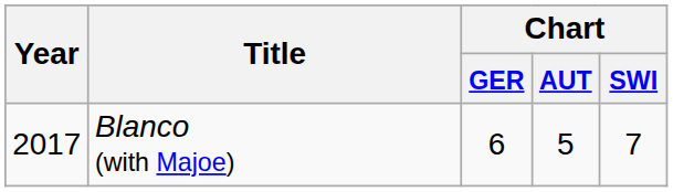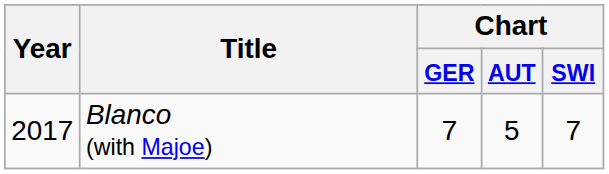 <table class="wikitable">
 <tr>
 <th width="28" rowspan="2">Year</th>
 <th width="187" rowspan="2">Title</th>
 <th colspan="3">Chart</th>
 </tr>
 <tr>
 <th width="28"><small><a href='#'>GER</a><br></small></th>
 <th width="28"><small><a href='#'>AUT</a></small><br></th>
 <th width="28"><small><a href='#'>SWI</a></small><br></th>
 </tr>
 <tr>
 <td>2017</td>
 <td><em>Blanco</em><br><small>(with <a href='#'>Majoe</a>)</small></td>
-<td align="center">6</td>
+<td align="center">7</td>
 <td align="center">5</td>
 <td align="center">7</td>
 </tr>
 </table>
